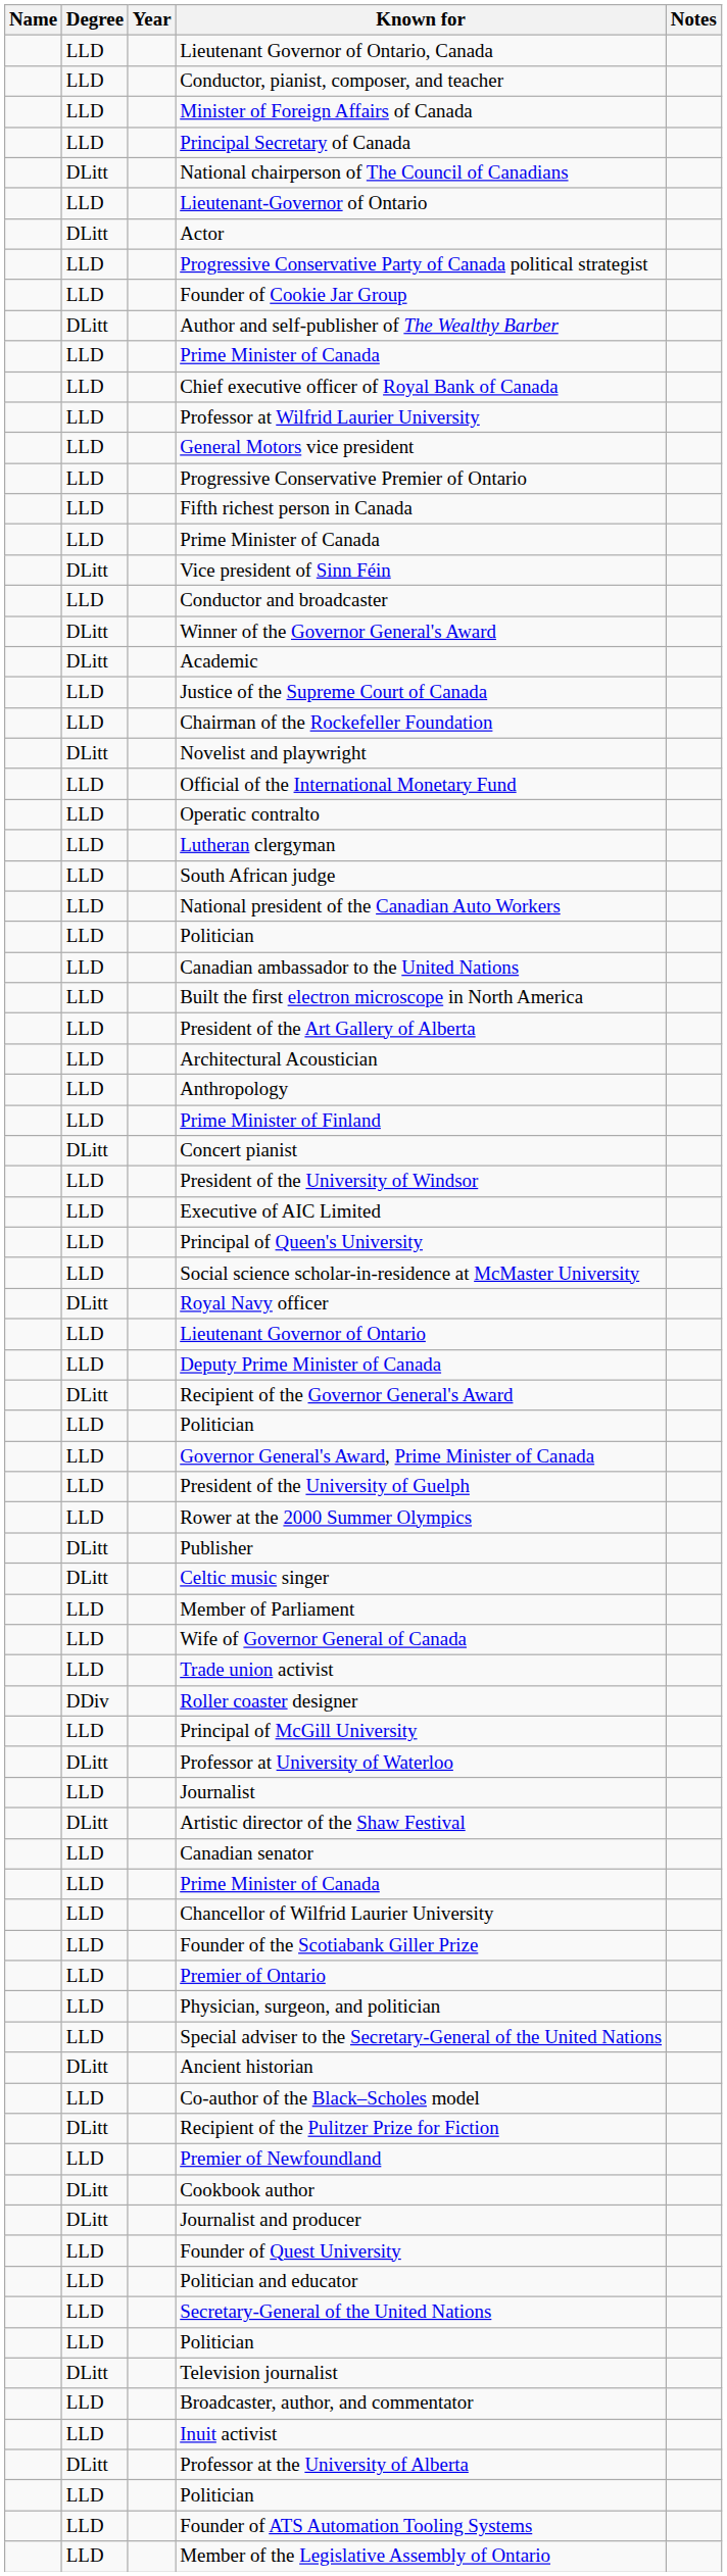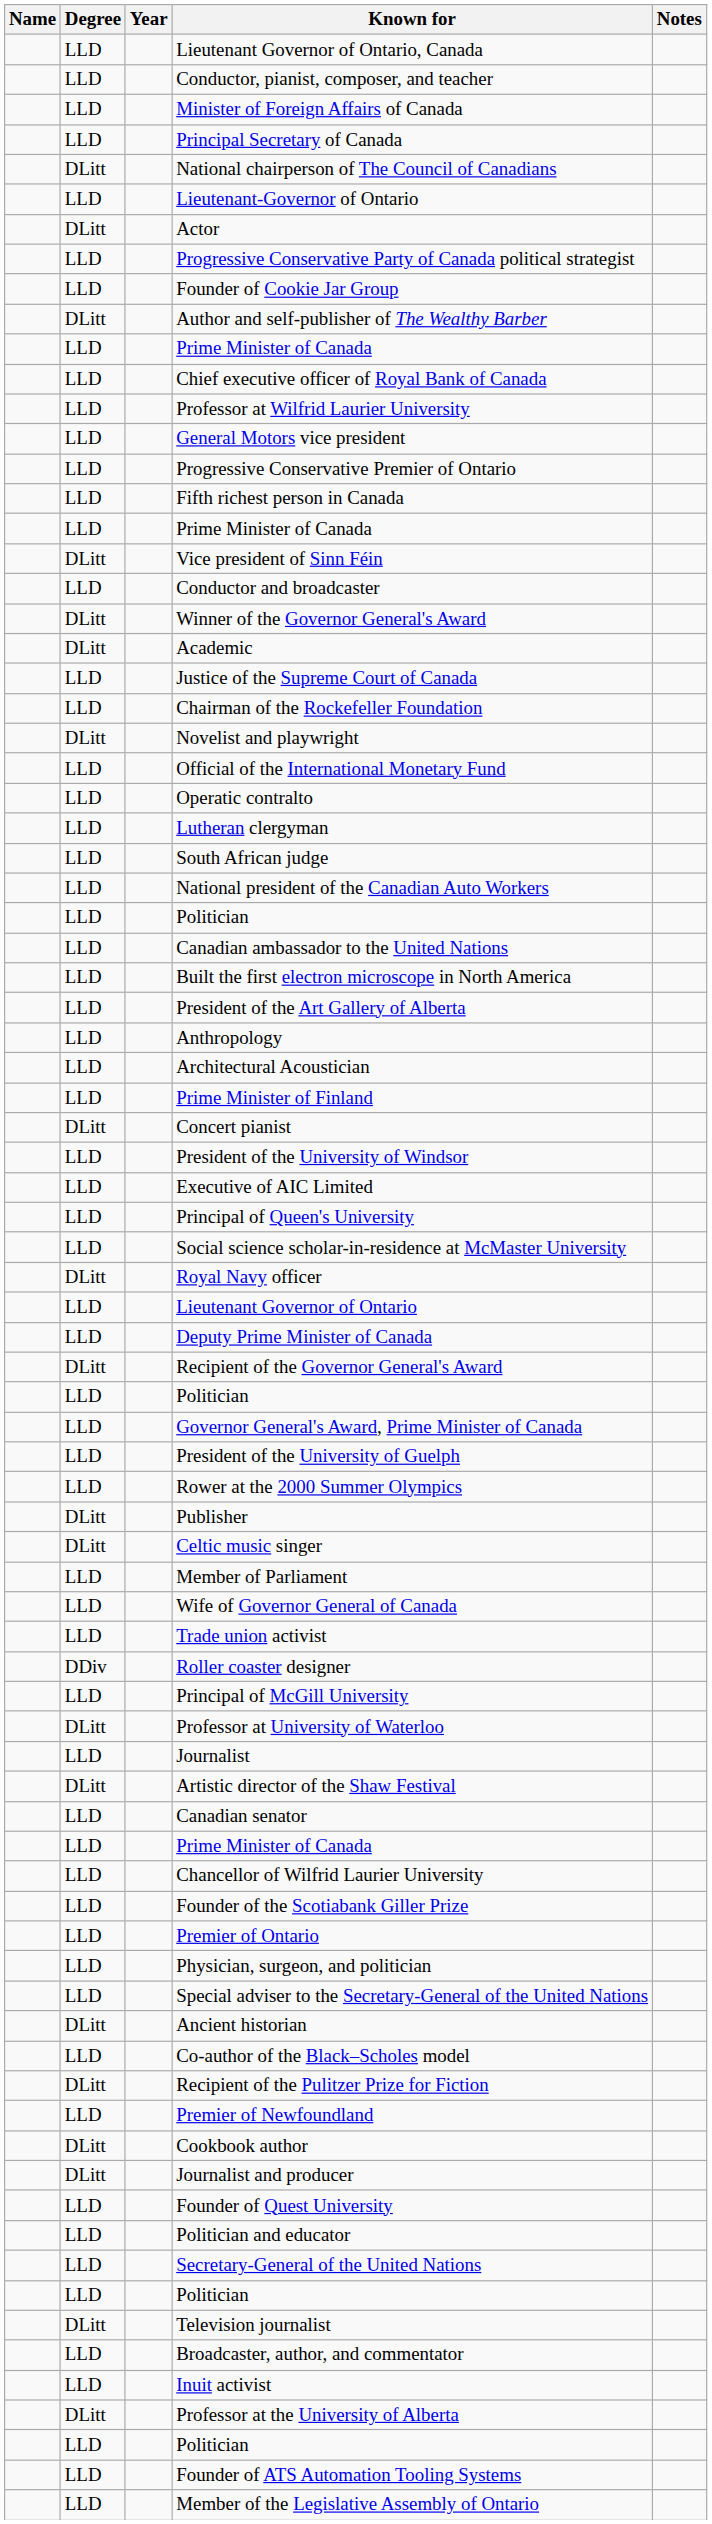 <table class="wikitable sortable" border="1">
 <tr>
 <th>Name</th>
 <th>Degree</th>
 <th>Year</th>
 <th class="unsortable">Known for</th>
 <th class="unsortable">Notes</th>
 </tr>
 <tr>
 <td></td>
 <td>LLD</td>
 <td></td>
 <td>Lieutenant Governor of Ontario, Canada</td>
 <td align="center"></td>
 </tr>
 <tr>
 <td></td>
 <td>LLD</td>
 <td></td>
 <td>Conductor, pianist, composer, and teacher</td>
 <td align="center"></td>
 </tr>
 <tr>
 <td></td>
 <td>LLD</td>
 <td></td>
 <td><a href='#'>Minister of Foreign Affairs</a> of Canada</td>
 <td align="center"></td>
 </tr>
 <tr>
 <td></td>
 <td>LLD</td>
 <td></td>
 <td><a href='#'>Principal Secretary</a> of Canada</td>
 <td align="center"></td>
 </tr>
 <tr>
 <td></td>
 <td>DLitt</td>
 <td></td>
 <td>National chairperson of <a href='#'>The Council of Canadians</a></td>
 <td align="center"></td>
 </tr>
 <tr>
 <td></td>
 <td>LLD</td>
 <td></td>
 <td><a href='#'>Lieutenant-Governor</a> of Ontario</td>
 <td align="center"></td>
 </tr>
 <tr>
 <td></td>
 <td>DLitt</td>
 <td></td>
 <td>Actor</td>
 <td align="center"></td>
 </tr>
 <tr>
 <td></td>
 <td>LLD</td>
 <td></td>
 <td><a href='#'>Progressive Conservative Party of Canada</a> political strategist</td>
 <td align="center"></td>
 </tr>
 <tr>
 <td></td>
 <td>LLD</td>
 <td></td>
 <td>Founder of <a href='#'>Cookie Jar Group</a></td>
 <td align="center"></td>
 </tr>
 <tr>
 <td></td>
 <td>DLitt</td>
 <td></td>
 <td>Author and self-publisher of <em><a href='#'>The Wealthy Barber</a></em></td>
 <td align="center"></td>
 </tr>
 <tr>
 <td></td>
 <td>LLD</td>
 <td></td>
 <td><a href='#'>Prime Minister of Canada</a></td>
 <td align="center"></td>
 </tr>
 <tr>
 <td></td>
 <td>LLD</td>
 <td></td>
 <td>Chief executive officer of <a href='#'>Royal Bank of Canada</a></td>
 <td align="center"></td>
 </tr>
 <tr>
 <td></td>
 <td>LLD</td>
 <td></td>
 <td>Professor at <a href='#'>Wilfrid Laurier University</a></td>
 <td align="center"></td>
 </tr>
 <tr>
 <td></td>
 <td>LLD</td>
 <td></td>
 <td><a href='#'>General Motors</a> vice president</td>
 <td align="center"></td>
 </tr>
 <tr>
 <td></td>
 <td>LLD</td>
 <td></td>
 <td>Progressive Conservative Premier of Ontario</td>
 <td align="center"></td>
 </tr>
 <tr>
 <td></td>
 <td>LLD</td>
 <td></td>
 <td>Fifth richest person in Canada</td>
 <td align="center"></td>
 </tr>
 <tr>
 <td></td>
 <td>LLD</td>
 <td></td>
 <td>Prime Minister of Canada</td>
 <td align="center"></td>
 </tr>
 <tr>
 <td></td>
 <td>DLitt</td>
 <td></td>
 <td>Vice president of <a href='#'>Sinn Féin</a></td>
 <td align="center"></td>
 </tr>
 <tr>
 <td></td>
 <td>LLD</td>
 <td></td>
 <td>Conductor and broadcaster</td>
 <td align="center"></td>
 </tr>
 <tr>
 <td></td>
 <td>DLitt</td>
 <td></td>
 <td>Winner of the <a href='#'>Governor General's Award</a></td>
 <td align="center"></td>
 </tr>
 <tr>
 <td></td>
 <td>DLitt</td>
 <td></td>
 <td>Academic</td>
 <td align="center"></td>
 </tr>
 <tr>
 <td></td>
 <td>LLD</td>
 <td></td>
 <td>Justice of the <a href='#'>Supreme Court of Canada</a></td>
 <td align="center"></td>
 </tr>
 <tr>
 <td></td>
 <td>LLD</td>
 <td></td>
 <td>Chairman of the <a href='#'>Rockefeller Foundation</a></td>
 <td align="center"></td>
 </tr>
 <tr>
 <td></td>
 <td>DLitt</td>
 <td></td>
 <td>Novelist and playwright</td>
 <td align="center"></td>
 </tr>
 <tr>
 <td></td>
 <td>LLD</td>
 <td></td>
 <td>Official of the <a href='#'>International Monetary Fund</a></td>
 <td align="center"></td>
 </tr>
 <tr>
 <td></td>
 <td>LLD</td>
 <td></td>
 <td>Operatic contralto</td>
 <td align="center"></td>
 </tr>
 <tr>
 <td></td>
 <td>LLD</td>
 <td></td>
 <td><a href='#'>Lutheran</a> clergyman</td>
 <td align="center"></td>
 </tr>
 <tr>
 <td></td>
 <td>LLD</td>
 <td></td>
 <td>South African judge</td>
 <td align="center"></td>
 </tr>
 <tr>
 <td></td>
 <td>LLD</td>
 <td></td>
 <td>National president of the <a href='#'>Canadian Auto Workers</a></td>
 <td align="center"></td>
 </tr>
 <tr>
 <td></td>
 <td>LLD</td>
 <td></td>
 <td>Politician</td>
 <td align="center"></td>
 </tr>
 <tr>
 <td></td>
 <td>LLD</td>
 <td></td>
 <td>Canadian ambassador to the <a href='#'>United Nations</a></td>
 <td align="center"></td>
 </tr>
 <tr>
 <td></td>
 <td>LLD</td>
 <td></td>
 <td>Built the first <a href='#'>electron microscope</a> in North America</td>
 <td align="center"></td>
 </tr>
 <tr>
 <td></td>
 <td>LLD</td>
 <td></td>
 <td>President of the <a href='#'>Art Gallery of Alberta</a></td>
 <td align="center"></td>
 </tr>
 <tr>
 <td></td>
 <td>LLD</td>
 <td></td>
-<td>Architectural Acoustician</td>
+<td>Anthropology</td>
 <td align="center"></td>
 </tr>
 <tr>
 <td></td>
 <td>LLD</td>
 <td></td>
-<td>Anthropology</td>
+<td>Architectural Acoustician</td>
 <td align="center"></td>
 </tr>
 <tr>
 <td></td>
 <td>LLD</td>
 <td></td>
 <td><a href='#'>Prime Minister of Finland</a></td>
 <td align="center"></td>
 </tr>
 <tr>
 <td></td>
 <td>DLitt</td>
 <td></td>
 <td>Concert pianist</td>
 <td align="center"></td>
 </tr>
 <tr>
 <td></td>
 <td>LLD</td>
 <td></td>
 <td>President of the <a href='#'>University of Windsor</a></td>
 <td align="center"></td>
 </tr>
 <tr>
 <td></td>
 <td>LLD</td>
 <td></td>
 <td>Executive of AIC Limited</td>
 <td align="center"></td>
 </tr>
 <tr>
 <td></td>
 <td>LLD</td>
 <td></td>
 <td>Principal of <a href='#'>Queen's University</a></td>
 <td align="center"></td>
 </tr>
 <tr>
 <td></td>
 <td>LLD</td>
 <td></td>
 <td>Social science scholar-in-residence at <a href='#'>McMaster University</a></td>
 <td align="center"></td>
 </tr>
 <tr>
 <td></td>
 <td>DLitt</td>
 <td></td>
 <td><a href='#'>Royal Navy</a> officer</td>
 <td align="center"></td>
 </tr>
 <tr>
 <td></td>
 <td>LLD</td>
 <td></td>
 <td><a href='#'>Lieutenant Governor of Ontario</a></td>
 <td align="center"></td>
 </tr>
 <tr>
 <td></td>
 <td>LLD</td>
 <td></td>
 <td><a href='#'>Deputy Prime Minister of Canada</a></td>
 <td align="center"></td>
 </tr>
 <tr>
 <td></td>
 <td>DLitt</td>
 <td></td>
 <td>Recipient of the <a href='#'>Governor General's Award</a></td>
 <td align="center"></td>
 </tr>
 <tr>
 <td></td>
 <td>LLD</td>
 <td></td>
 <td>Politician</td>
 <td align="center"></td>
 </tr>
 <tr>
 <td></td>
 <td>LLD</td>
 <td></td>
 <td><a href='#'>Governor General's Award</a>, <a href='#'>Prime Minister of Canada</a></td>
 <td align="center"></td>
 </tr>
 <tr>
 <td></td>
 <td>LLD</td>
 <td></td>
 <td>President of the <a href='#'>University of Guelph</a></td>
 <td align="center"></td>
 </tr>
 <tr>
 <td></td>
 <td>LLD</td>
 <td></td>
 <td>Rower at the <a href='#'>2000 Summer Olympics</a></td>
 <td align="center"></td>
 </tr>
 <tr>
 <td></td>
 <td>DLitt</td>
 <td></td>
 <td>Publisher</td>
 <td align="center"></td>
 </tr>
 <tr>
 <td></td>
 <td>DLitt</td>
 <td></td>
 <td><a href='#'>Celtic music</a> singer</td>
 <td align="center"></td>
 </tr>
 <tr>
 <td></td>
 <td>LLD</td>
 <td></td>
 <td>Member of Parliament</td>
 <td align="center"></td>
 </tr>
 <tr>
 <td></td>
 <td>LLD</td>
 <td></td>
 <td>Wife of <a href='#'>Governor General of Canada</a></td>
 <td align="center"></td>
 </tr>
 <tr>
 <td></td>
 <td>LLD</td>
 <td></td>
 <td><a href='#'>Trade union</a> activist</td>
 <td align="center"></td>
 </tr>
 <tr>
 <td></td>
 <td>DDiv</td>
 <td></td>
 <td><a href='#'>Roller coaster</a> designer</td>
 <td align="center"></td>
 </tr>
 <tr>
 <td></td>
 <td>LLD</td>
 <td></td>
 <td>Principal of <a href='#'>McGill University</a></td>
 <td align="center"></td>
 </tr>
 <tr>
 <td></td>
 <td>DLitt</td>
 <td></td>
 <td>Professor at <a href='#'>University of Waterloo</a></td>
 <td align="center"></td>
 </tr>
 <tr>
 <td></td>
 <td>LLD</td>
 <td></td>
 <td>Journalist</td>
 <td align="center"></td>
 </tr>
 <tr>
 <td></td>
 <td>DLitt</td>
 <td></td>
 <td>Artistic director of the <a href='#'>Shaw Festival</a></td>
 <td align="center"></td>
 </tr>
 <tr>
 <td></td>
 <td>LLD</td>
 <td></td>
 <td>Canadian senator</td>
 <td align="center"></td>
 </tr>
 <tr>
 <td></td>
 <td>LLD</td>
 <td></td>
 <td><a href='#'>Prime Minister of Canada</a></td>
 <td align="center"></td>
 </tr>
 <tr>
 <td></td>
 <td>LLD</td>
 <td></td>
 <td>Chancellor of Wilfrid Laurier University</td>
 <td align="center"></td>
 </tr>
 <tr>
 <td></td>
 <td>LLD</td>
 <td></td>
 <td>Founder of the <a href='#'>Scotiabank Giller Prize</a></td>
 <td align="center"></td>
 </tr>
 <tr>
 <td></td>
 <td>LLD</td>
 <td></td>
 <td><a href='#'>Premier of Ontario</a></td>
 <td align="center"></td>
 </tr>
 <tr>
 <td></td>
 <td>LLD</td>
 <td></td>
 <td>Physician, surgeon, and politician</td>
 <td align="center"></td>
 </tr>
 <tr>
 <td></td>
 <td>LLD</td>
 <td></td>
 <td>Special adviser to the <a href='#'>Secretary-General of the United Nations</a></td>
 <td align="center"></td>
 </tr>
 <tr>
 <td></td>
 <td>DLitt</td>
 <td></td>
 <td>Ancient historian</td>
 <td align="center"></td>
 </tr>
 <tr>
 <td></td>
 <td>LLD</td>
 <td></td>
 <td>Co-author of the <a href='#'>Black–Scholes</a> model</td>
 <td align="center"></td>
 </tr>
 <tr>
 <td></td>
 <td>DLitt</td>
 <td></td>
 <td>Recipient of the <a href='#'>Pulitzer Prize for Fiction</a></td>
 <td align="center"></td>
 </tr>
 <tr>
 <td></td>
 <td>LLD</td>
 <td></td>
 <td><a href='#'>Premier of Newfoundland</a></td>
 <td align="center"></td>
 </tr>
 <tr>
 <td></td>
 <td>DLitt</td>
 <td></td>
 <td>Cookbook author</td>
 <td align="center"></td>
 </tr>
 <tr>
 <td></td>
 <td>DLitt</td>
 <td></td>
 <td>Journalist and producer</td>
 <td align="center"></td>
 </tr>
 <tr>
 <td></td>
 <td>LLD</td>
 <td></td>
 <td>Founder of <a href='#'>Quest University</a></td>
 <td align="center"></td>
 </tr>
 <tr>
 <td></td>
 <td>LLD</td>
 <td></td>
 <td>Politician and educator</td>
 <td align="center"></td>
 </tr>
 <tr>
 <td></td>
 <td>LLD</td>
 <td></td>
 <td><a href='#'>Secretary-General of the United Nations</a></td>
 <td align="center"></td>
 </tr>
 <tr>
 <td></td>
 <td>LLD</td>
 <td></td>
 <td>Politician</td>
 <td align="center"></td>
 </tr>
 <tr>
 <td></td>
 <td>DLitt</td>
 <td></td>
 <td>Television journalist</td>
 <td align="center"></td>
 </tr>
 <tr>
 <td></td>
 <td>LLD</td>
 <td></td>
 <td>Broadcaster, author, and commentator</td>
 <td align="center"></td>
 </tr>
 <tr>
 <td></td>
 <td>LLD</td>
 <td></td>
 <td><a href='#'>Inuit</a> activist</td>
 <td align="center"></td>
 </tr>
 <tr>
 <td></td>
 <td>DLitt</td>
 <td></td>
 <td>Professor at the <a href='#'>University of Alberta</a></td>
 <td align="center"></td>
 </tr>
 <tr>
 <td></td>
 <td>LLD</td>
 <td></td>
 <td>Politician</td>
 <td align="center"></td>
 </tr>
 <tr>
 <td></td>
 <td>LLD</td>
 <td></td>
 <td>Founder of <a href='#'>ATS Automation Tooling Systems</a></td>
 <td align="center"></td>
 </tr>
 <tr>
 <td></td>
 <td>LLD</td>
 <td></td>
 <td>Member of the <a href='#'>Legislative Assembly of Ontario</a></td>
 <td align="center"></td>
 </tr>
 </table>
